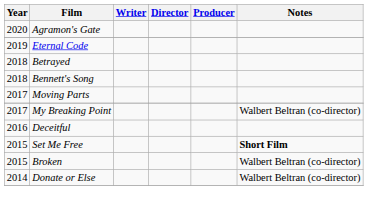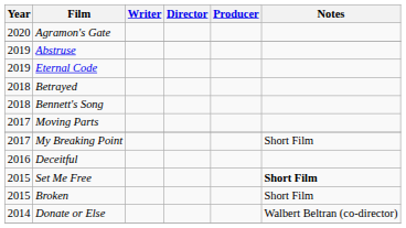 <table class="wikitable sortable">
 <tr>
 <th>Year</th>
 <th>Film</th>
 <th><a href='#'>Writer</a></th>
 <th><a href='#'>Director</a></th>
 <th><a href='#'>Producer</a></th>
 <th>Notes</th>
 </tr>
 <tr>
 <td>2020</td>
 <td><em>Agramon's Gate</em></td>
 <td style="text-align:center;"></td>
 <td style="text-align:center;"></td>
 <td style="text-align:center;"></td>
 <td></td>
 </tr>
 <tr>
+</tr>
+<tr>
+<td>2019</td>
+<td><em><a href='#'>Abstruse</a></em></td>
+<td style="text-align:center;"></td>
+<td style="text-align:center;"></td>
+<td style="text-align:center;"></td>
+<td></td>
 </tr>
 <tr>
 <td>2019</td>
 <td><em><a href='#'>Eternal Code</a></em></td>
 <td style="text-align:center;"></td>
 <td style="text-align:center;"></td>
 <td style="text-align:center;"></td>
 <td></td>
 </tr>
 <tr>
 <td>2018</td>
 <td><em>Betrayed</em></td>
 <td style="text-align:center;"></td>
 <td style="text-align:center;"></td>
 <td style="text-align:center;"></td>
 <td></td>
 </tr>
 <tr>
 <td>2018</td>
 <td><em>Bennett's Song</em></td>
 <td style="text-align:center;"></td>
 <td style="text-align:center;"></td>
 <td style="text-align:center;"></td>
 <td></td>
 </tr>
 <tr>
 <td>2017</td>
 <td><em>Moving Parts</em></td>
 <td style="text-align:center;"></td>
 <td style="text-align:center;"></td>
 <td style="text-align:center;"></td>
 <td></td>
 </tr>
 <tr>
 </tr>
 <tr>
 <td>2017</td>
 <td><em>My Breaking Point</em></td>
 <td style="text-align:center;"></td>
 <td style="text-align:center;"></td>
 <td style="text-align:center;"></td>
-<td>Walbert Beltran (co-director)</td>
+<td>Short Film</td>
 </tr>
 <tr>
 <td>2016</td>
 <td><em>Deceitful</em></td>
 <td style="text-align:center;"></td>
 <td style="text-align:center;"></td>
 <td style="text-align:center;"></td>
 <td></td>
 </tr>
 <tr>
 <td>2015</td>
 <td><em>Set Me Free</em></td>
 <td style="text-align:center;"></td>
 <td style="text-align:center;"></td>
 <td style="text-align:center;"></td>
 <td><strong>Short Film</strong></td>
 </tr>
 <tr>
 <td>2015</td>
 <td><em>Broken</em></td>
 <td style="text-align:center;"></td>
 <td style="text-align:center;"></td>
 <td style="text-align:center;"></td>
-<td>Walbert Beltran (co-director)</td>
+<td>Short Film</td>
 </tr>
 <tr>
 <td>2014</td>
 <td><em>Donate or Else</em></td>
 <td style="text-align:center;"></td>
 <td style="text-align:center;"></td>
 <td style="text-align:center;"></td>
 <td>Walbert Beltran (co-director)</td>
 </tr>
 <tr>
 </tr>
 </table>
